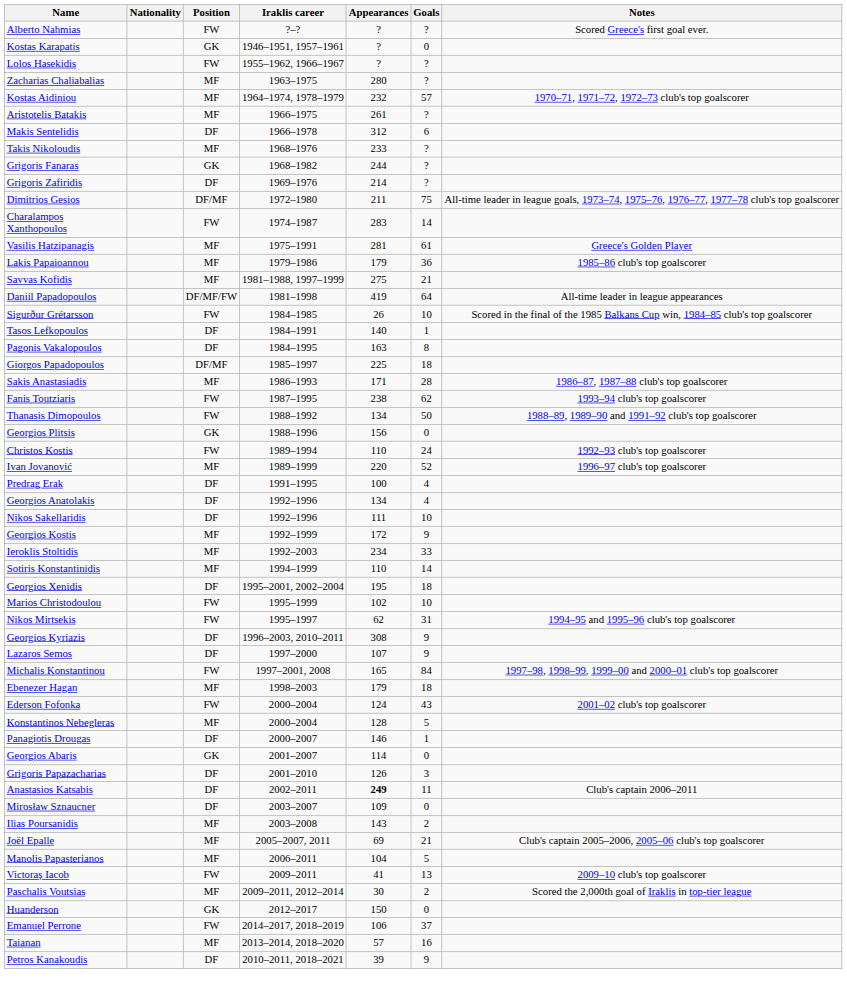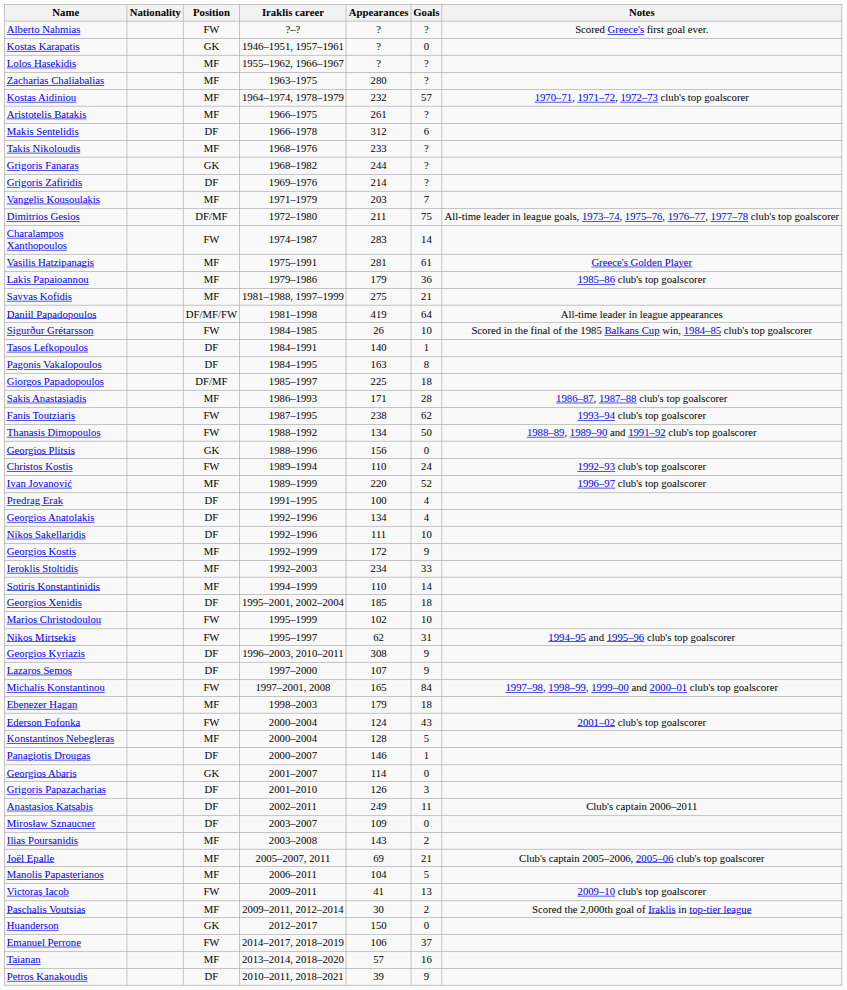 <table class="wikitable sortable" style="text-align: center;">
 <tr>
 <th style="width:11em">Name</th>
 <th>Nationality</th>
 <th>Position</th>
 <th>Iraklis career</th>
 <th>Appearances</th>
 <th>Goals</th>
 <th>Notes</th>
 </tr>
 <tr>
 <td align="left"><a href='#'>Alberto Nahmias</a></td>
 <td></td>
 <td>FW</td>
 <td>?–?</td>
 <td>?</td>
 <td>?</td>
 <td>Scored <a href='#'>Greece's</a> first goal ever.</td>
 </tr>
 <tr>
 <td align="left"><a href='#'>Kostas Karapatis</a></td>
 <td></td>
 <td>GK</td>
 <td>1946–1951, 1957–1961</td>
 <td>?</td>
 <td>0</td>
 <td></td>
 </tr>
 <tr>
 <td align="left"><a href='#'>Lolos Hasekidis</a></td>
 <td></td>
-<td>FW</td>
+<td>MF</td>
 <td>1955–1962, 1966–1967</td>
 <td>?</td>
 <td>?</td>
 <td></td>
 </tr>
 <tr>
 <td align="left"><a href='#'>Zacharias Chaliabalias</a></td>
 <td></td>
 <td>MF</td>
 <td>1963–1975</td>
 <td>280</td>
 <td>?</td>
 <td></td>
 </tr>
 <tr>
 <td align="left"><a href='#'>Kostas Aidiniou</a></td>
 <td></td>
 <td>MF</td>
 <td>1964–1974, 1978–1979</td>
 <td>232</td>
 <td>57</td>
 <td><a href='#'>1970–71</a>, <a href='#'>1971–72</a>, <a href='#'>1972–73</a> club's top goalscorer</td>
 </tr>
 <tr>
 <td align="left"><a href='#'>Aristotelis Batakis</a></td>
 <td></td>
 <td>MF</td>
 <td>1966–1975</td>
 <td>261</td>
 <td>?</td>
 <td></td>
 </tr>
 <tr>
 <td align="left"><a href='#'>Makis Sentelidis</a></td>
 <td></td>
 <td>DF</td>
 <td>1966–1978</td>
 <td>312</td>
 <td>6</td>
 <td></td>
 </tr>
 <tr>
 <td align="left"><a href='#'>Takis Nikoloudis</a></td>
 <td></td>
 <td>MF</td>
 <td>1968–1976</td>
 <td>233</td>
 <td>?</td>
 <td></td>
 </tr>
 <tr>
 <td align="left"><a href='#'>Grigoris Fanaras</a></td>
 <td></td>
 <td>GK</td>
 <td>1968–1982</td>
 <td>244</td>
 <td>?</td>
 <td></td>
 </tr>
 <tr>
 <td align="left"><a href='#'>Grigoris Zafiridis</a></td>
 <td></td>
 <td>DF</td>
 <td>1969–1976</td>
 <td>214</td>
 <td>?</td>
+<td></td>
+</tr>
+<tr>
+<td align="left"><a href='#'>Vangelis Kousoulakis</a></td>
+<td></td>
+<td>MF</td>
+<td>1971–1979</td>
+<td>203</td>
+<td>7</td>
 <td></td>
 </tr>
 <tr>
 <td align="left"><a href='#'>Dimitrios Gesios</a></td>
 <td></td>
 <td>DF/MF</td>
 <td>1972–1980</td>
 <td>211</td>
 <td>75</td>
 <td>All-time leader in league goals, <a href='#'>1973–74</a>, <a href='#'>1975–76</a>, <a href='#'>1976–77</a>, <a href='#'>1977–78</a> club's top goalscorer</td>
 </tr>
 <tr>
 <td align="left"><a href='#'>Charalampos Xanthopoulos</a></td>
 <td></td>
 <td>FW</td>
 <td>1974–1987</td>
 <td>283</td>
 <td>14</td>
 <td></td>
 </tr>
 <tr>
 <td align="left"><a href='#'>Vasilis Hatzipanagis</a></td>
 <td></td>
 <td>MF</td>
 <td>1975–1991</td>
 <td>281</td>
 <td>61</td>
 <td><a href='#'>Greece's Golden Player</a></td>
 </tr>
 <tr>
 <td align="left"><a href='#'>Lakis Papaioannou</a></td>
 <td></td>
 <td>MF</td>
 <td>1979–1986</td>
 <td>179</td>
 <td>36</td>
 <td><a href='#'>1985–86</a> club's top goalscorer</td>
 </tr>
 <tr>
 <td align="left"><a href='#'>Savvas Kofidis</a></td>
 <td></td>
 <td>MF</td>
 <td>1981–1988, 1997–1999</td>
 <td>275</td>
 <td>21</td>
 <td></td>
 </tr>
 <tr>
 <td align="left"><a href='#'>Daniil Papadopoulos</a></td>
 <td></td>
 <td>DF/MF/FW</td>
 <td>1981–1998</td>
 <td>419</td>
 <td>64</td>
 <td>All-time leader in league appearances</td>
 </tr>
 <tr>
 <td align="left"><a href='#'>Sigurður Grétarsson</a></td>
 <td></td>
 <td>FW</td>
 <td>1984–1985</td>
 <td>26</td>
 <td>10</td>
 <td>Scored in the final of the 1985 <a href='#'>Balkans Cup</a> win, <a href='#'>1984–85</a> club's top goalscorer</td>
 </tr>
 <tr>
 <td align="left"><a href='#'>Tasos Lefkopoulos</a></td>
 <td></td>
 <td>DF</td>
 <td>1984–1991</td>
 <td>140</td>
 <td>1</td>
 <td></td>
 </tr>
 <tr>
 <td align="left"><a href='#'>Pagonis Vakalopoulos</a></td>
 <td></td>
 <td>DF</td>
 <td>1984–1995</td>
 <td>163</td>
 <td>8</td>
 <td></td>
 </tr>
 <tr>
 <td align="left"><a href='#'>Giorgos Papadopoulos</a></td>
 <td></td>
 <td>DF/MF</td>
 <td>1985–1997</td>
 <td>225</td>
 <td>18</td>
 <td></td>
 </tr>
 <tr>
 <td align="left"><a href='#'>Sakis Anastasiadis</a></td>
 <td></td>
 <td>MF</td>
 <td>1986–1993</td>
 <td>171</td>
 <td>28</td>
 <td><a href='#'>1986–87</a>, <a href='#'>1987–88</a> club's top goalscorer</td>
 </tr>
 <tr>
 <td align="left"><a href='#'>Fanis Toutziaris</a></td>
 <td></td>
 <td>FW</td>
 <td>1987–1995</td>
 <td>238</td>
 <td>62</td>
 <td><a href='#'>1993–94</a> club's top goalscorer</td>
 </tr>
 <tr>
 <td align="left"><a href='#'>Thanasis Dimopoulos</a></td>
 <td></td>
 <td>FW</td>
 <td>1988–1992</td>
 <td>134</td>
 <td>50</td>
 <td><a href='#'>1988–89</a>, <a href='#'>1989–90</a> and <a href='#'>1991–92</a> club's top goalscorer</td>
 </tr>
 <tr>
 <td align="left"><a href='#'>Georgios Plitsis</a></td>
 <td></td>
 <td>GK</td>
 <td>1988–1996</td>
 <td>156</td>
 <td>0</td>
 <td></td>
 </tr>
 <tr>
 <td align="left"><a href='#'>Christos Kostis</a></td>
 <td></td>
 <td>FW</td>
 <td>1989–1994</td>
 <td>110</td>
 <td>24</td>
 <td><a href='#'>1992–93</a> club's top goalscorer</td>
 </tr>
 <tr>
 <td align="left"><a href='#'>Ivan Jovanović</a></td>
 <td></td>
 <td>MF</td>
 <td>1989–1999</td>
 <td>220</td>
 <td>52</td>
 <td><a href='#'>1996–97</a> club's top goalscorer</td>
 </tr>
 <tr>
 <td align="left"><a href='#'>Predrag Erak</a></td>
 <td></td>
 <td>DF</td>
 <td>1991–1995</td>
 <td>100</td>
 <td>4</td>
 <td></td>
 </tr>
 <tr>
 <td align="left"><a href='#'>Georgios Anatolakis</a></td>
 <td></td>
 <td>DF</td>
 <td>1992–1996</td>
 <td>134</td>
 <td>4</td>
 <td></td>
 </tr>
 <tr>
 <td align="left"><a href='#'>Nikos Sakellaridis</a></td>
 <td></td>
 <td>DF</td>
 <td>1992–1996</td>
 <td>111</td>
 <td>10</td>
 <td></td>
 </tr>
 <tr>
 <td align="left"><a href='#'>Georgios Kostis</a></td>
 <td></td>
 <td>MF</td>
 <td>1992–1999</td>
 <td>172</td>
 <td>9</td>
 <td></td>
 </tr>
 <tr>
 <td align="left"><a href='#'>Ieroklis Stoltidis</a></td>
 <td></td>
 <td>MF</td>
 <td>1992–2003</td>
 <td>234</td>
 <td>33</td>
 <td></td>
 </tr>
 <tr>
 <td align="left"><a href='#'>Sotiris Konstantinidis</a></td>
 <td></td>
 <td>MF</td>
 <td>1994–1999</td>
 <td>110</td>
 <td>14</td>
 <td></td>
 </tr>
 <tr>
 <td align="left"><a href='#'>Georgios Xenidis</a></td>
 <td></td>
 <td>DF</td>
 <td>1995–2001, 2002–2004</td>
-<td>195</td>
+<td>185</td>
 <td>18</td>
 <td></td>
 </tr>
 <tr>
 <td align="left"><a href='#'>Marios Christodoulou</a></td>
 <td></td>
 <td>FW</td>
 <td>1995–1999</td>
 <td>102</td>
 <td>10</td>
 <td></td>
 </tr>
 <tr>
 <td align="left"><a href='#'>Nikos Mirtsekis</a></td>
 <td></td>
 <td>FW</td>
 <td>1995–1997</td>
 <td>62</td>
 <td>31</td>
 <td><a href='#'>1994–95</a> and <a href='#'>1995–96</a> club's top goalscorer</td>
 </tr>
 <tr>
 <td align="left"><a href='#'>Georgios Kyriazis</a></td>
 <td></td>
 <td>DF</td>
 <td>1996–2003, 2010–2011</td>
 <td>308</td>
 <td>9</td>
 <td></td>
 </tr>
 <tr>
 <td align="left"><a href='#'>Lazaros Semos</a></td>
 <td></td>
 <td>DF</td>
 <td>1997–2000</td>
 <td>107</td>
 <td>9</td>
 <td></td>
 </tr>
 <tr>
 <td align="left"><a href='#'>Michalis Konstantinou</a></td>
 <td></td>
 <td>FW</td>
 <td>1997–2001, 2008</td>
 <td>165</td>
 <td>84</td>
 <td><a href='#'>1997–98</a>, <a href='#'>1998–99</a>, <a href='#'>1999–00</a> and <a href='#'>2000–01</a> club's top goalscorer</td>
 </tr>
 <tr>
 <td align="left"><a href='#'>Ebenezer Hagan</a></td>
 <td></td>
 <td>MF</td>
 <td>1998–2003</td>
 <td>179</td>
 <td>18</td>
 <td></td>
 </tr>
 <tr>
 <td align="left"><a href='#'>Ederson Fofonka</a></td>
 <td></td>
 <td>FW</td>
 <td>2000–2004</td>
 <td>124</td>
 <td>43</td>
 <td><a href='#'>2001–02</a> club's top goalscorer</td>
 </tr>
 <tr>
 <td align="left"><a href='#'>Konstantinos Nebegleras</a></td>
 <td></td>
 <td>MF</td>
 <td>2000–2004</td>
 <td>128</td>
 <td>5</td>
 <td></td>
 </tr>
 <tr>
 <td align="left"><a href='#'>Panagiotis Drougas</a></td>
 <td></td>
 <td>DF</td>
 <td>2000–2007</td>
 <td>146</td>
 <td>1</td>
 <td></td>
 </tr>
 <tr>
 <td align="left"><a href='#'>Georgios Abaris</a></td>
 <td></td>
 <td>GK</td>
 <td>2001–2007</td>
 <td>114</td>
 <td>0</td>
 <td></td>
 </tr>
 <tr>
 <td align="left"><a href='#'>Grigoris Papazacharias</a></td>
 <td></td>
 <td>DF</td>
 <td>2001–2010</td>
 <td>126</td>
 <td>3</td>
 <td></td>
 </tr>
 <tr>
 <td align="left"><a href='#'>Anastasios Katsabis</a></td>
 <td></td>
 <td>DF</td>
 <td>2002–2011</td>
-<td><strong>249</strong></td>
+<td>249</td>
 <td>11</td>
 <td>Club's captain 2006–2011</td>
 </tr>
 <tr>
 <td align="left"><a href='#'>Mirosław Sznaucner</a></td>
 <td></td>
 <td>DF</td>
 <td>2003–2007</td>
 <td>109</td>
 <td>0</td>
 <td></td>
 </tr>
 <tr>
 <td align="left"><a href='#'>Ilias Poursanidis</a></td>
 <td></td>
 <td>MF</td>
 <td>2003–2008</td>
 <td>143</td>
 <td>2</td>
 <td></td>
 </tr>
 <tr>
 <td align="left"><a href='#'>Joël Epalle</a></td>
 <td></td>
 <td>MF</td>
 <td>2005–2007, 2011</td>
 <td>69</td>
 <td>21</td>
 <td>Club's captain 2005–2006, <a href='#'>2005–06</a> club's top goalscorer</td>
 </tr>
 <tr>
 <td align="left"><a href='#'>Manolis Papasterianos</a></td>
 <td></td>
 <td>MF</td>
 <td>2006–2011</td>
 <td>104</td>
 <td>5</td>
 <td></td>
 </tr>
 <tr>
 <td align="left"><a href='#'>Victoraș Iacob</a></td>
 <td></td>
 <td>FW</td>
 <td>2009–2011</td>
 <td>41</td>
 <td>13</td>
 <td><a href='#'>2009–10</a> club's top goalscorer</td>
 </tr>
 <tr>
 <td align="left"><a href='#'>Paschalis Voutsias</a></td>
 <td></td>
 <td>MF</td>
 <td>2009–2011, 2012–2014</td>
 <td>30</td>
 <td>2</td>
 <td>Scored the 2,000th goal of <a href='#'>Iraklis</a> in <a href='#'>top-tier league</a></td>
 </tr>
 <tr>
 <td align="left"><a href='#'>Huanderson</a></td>
 <td></td>
 <td>GK</td>
 <td>2012–2017</td>
 <td>150</td>
 <td>0</td>
 <td></td>
 </tr>
 <tr>
 <td align="left"><a href='#'>Emanuel Perrone</a></td>
 <td></td>
 <td>FW</td>
 <td>2014–2017, 2018–2019</td>
 <td>106</td>
 <td>37</td>
 <td></td>
 </tr>
 <tr>
 <td align="left"><a href='#'>Taianan</a></td>
 <td></td>
 <td>MF</td>
 <td>2013–2014, 2018–2020</td>
 <td>57</td>
 <td>16</td>
 <td></td>
 </tr>
 <tr>
 <td align="left"><a href='#'>Petros Kanakoudis</a></td>
 <td></td>
 <td>DF</td>
 <td>2010–2011, 2018–2021</td>
 <td>39</td>
 <td>9</td>
 <td></td>
 </tr>
 </table>
